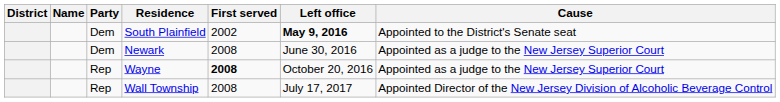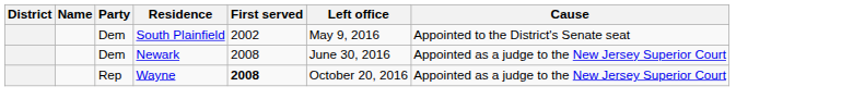 <table class="wikitable sortable">
 <tr>
 <th>District</th>
 <th>Name</th>
 <th>Party</th>
 <th>Residence</th>
 <th>First served</th>
 <th>Left office</th>
 <th class="unsortable">Cause</th>
 </tr>
 <tr>
 <th></th>
 <td></td>
 <td>Dem</td>
 <td><a href='#'>South Plainfield</a></td>
 <td>2002</td>
-<td><strong>May 9, 2016</strong></td>
+<td>May 9, 2016</td>
 <td>Appointed to the District's Senate seat</td>
 </tr>
 <tr>
 <th></th>
 <td></td>
 <td>Dem</td>
 <td><a href='#'>Newark</a></td>
 <td>2008</td>
 <td>June 30, 2016</td>
 <td>Appointed as a judge to the <a href='#'>New Jersey Superior Court</a></td>
 </tr>
 <tr>
 <th></th>
 <td></td>
 <td>Rep</td>
 <td><a href='#'>Wayne</a></td>
 <td><strong>2008</strong></td>
 <td>October 20, 2016</td>
 <td>Appointed as a judge to the <a href='#'>New Jersey Superior Court</a></td>
 </tr>
-<tr>
-<th></th>
-<td></td>
-<td>Rep</td>
-<td><a href='#'>Wall Township</a></td>
-<td>2008</td>
-<td>July 17, 2017</td>
-<td>Appointed Director of the <a href='#'>New Jersey Division of Alcoholic Beverage Control</a></td>
-</tr>
 </table>
